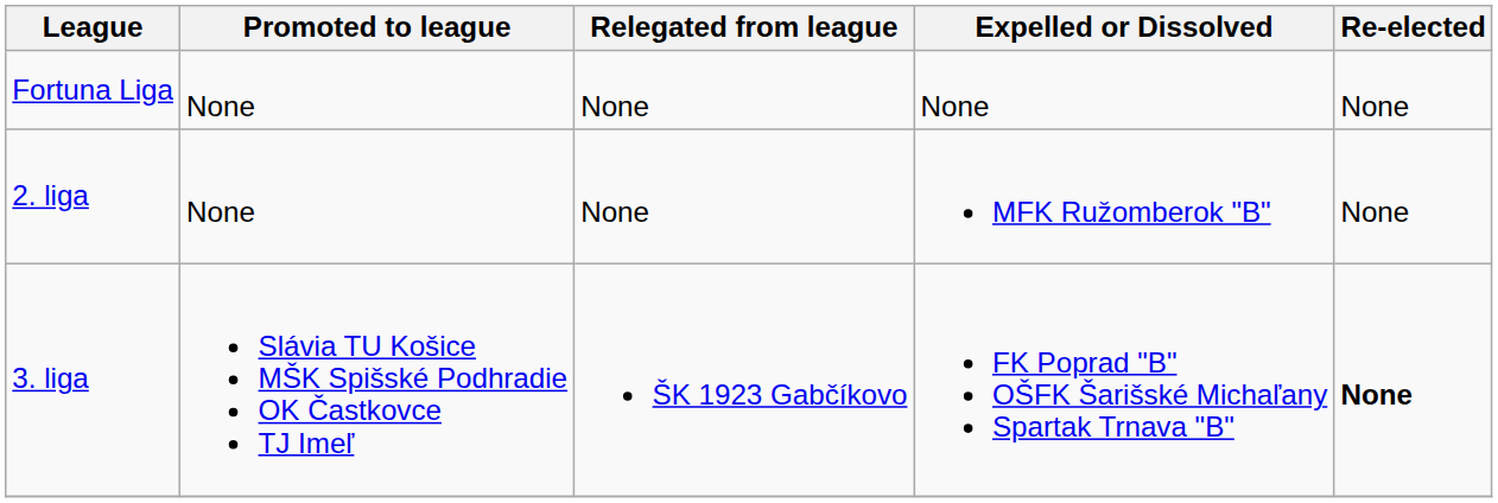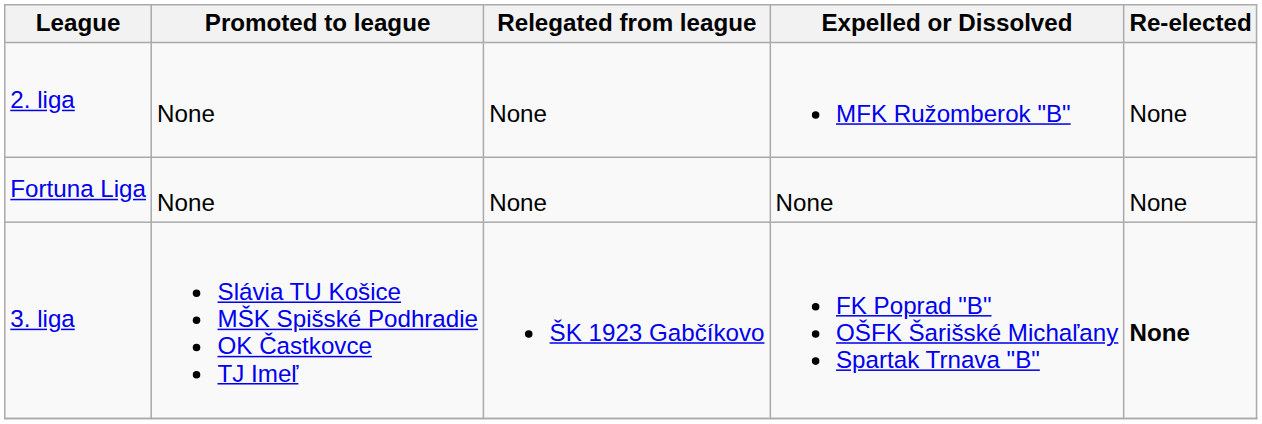 <table class="wikitable">
 <tr>
 <th>League</th>
 <th>Promoted to league</th>
 <th>Relegated from league</th>
 <th>Expelled or Dissolved</th>
 <th>Re-elected</th>
 </tr>
 <tr>
+<td><a href='#'>2. liga</a></td>
+<td><br>None</td>
+<td><br>None</td>
+<td><br><ul><li><a href='#'>MFK Ružomberok "B"</a></li></ul></td>
+<td><br>None</td>
+</tr>
+<tr>
 <td><a href='#'>Fortuna Liga</a></td>
 <td><br>None</td>
 <td><br>None</td>
 <td><br>None</td>
-<td><br>None</td>
-</tr>
-<tr>
-<td><a href='#'>2. liga</a></td>
-<td><br>None</td>
-<td><br>None</td>
-<td><br><ul><li><a href='#'>MFK Ružomberok "B"</a></li></ul></td>
 <td><br>None</td>
 </tr>
 <tr>
 <td><a href='#'>3. liga</a></td>
 <td><br><ul><li><a href='#'>Slávia TU Košice</a></li><li><a href='#'>MŠK Spišské Podhradie</a></li><li><a href='#'>OK Častkovce</a></li><li><a href='#'>TJ Imeľ</a></li></ul></td>
 <td><br><ul><li><a href='#'>ŠK 1923 Gabčíkovo</a></li></ul></td>
 <td><br><ul><li><a href='#'>FK Poprad "B"</a></li><li><a href='#'>OŠFK Šarišské Michaľany</a></li><li><a href='#'>Spartak Trnava "B"</a></li></ul></td>
 <td><strong><br>None</strong></td>
 </tr>
 <tr>
 </tr>
 </table>
